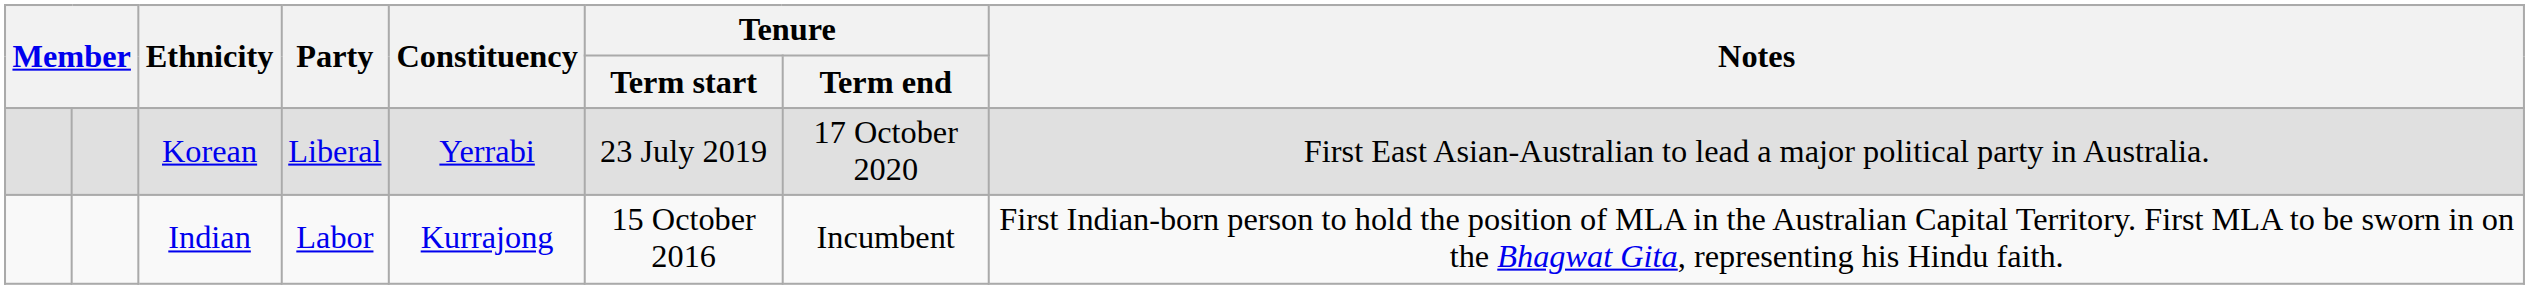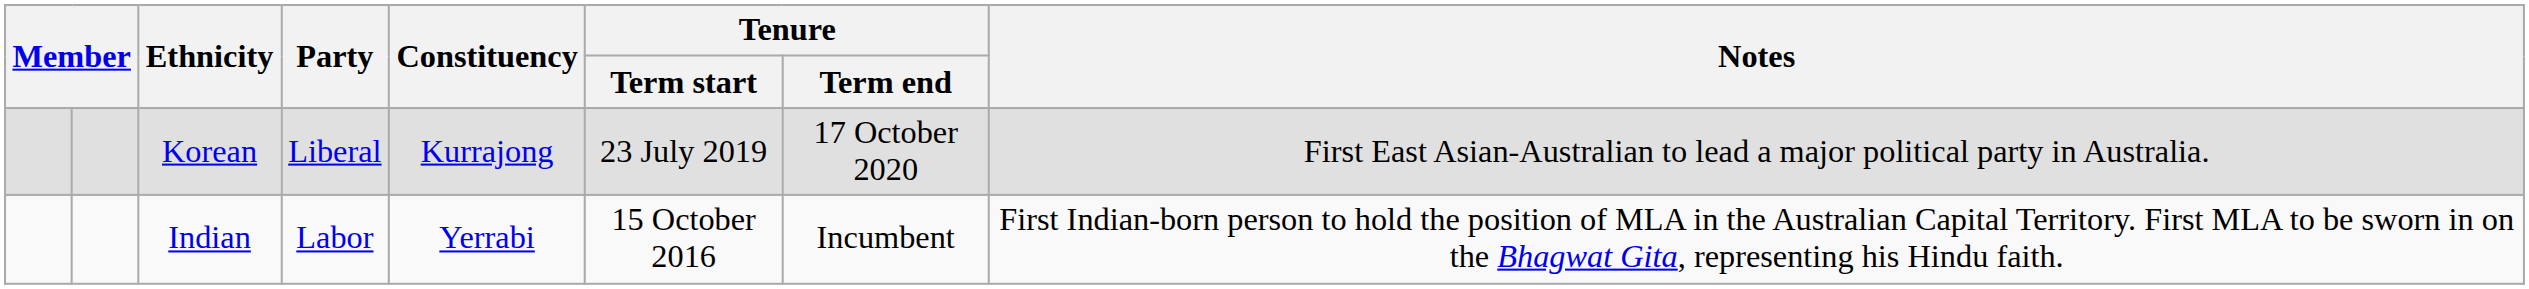 <table class="wikitable sortable plainrowheaders" style="text-align: center;">
 <tr>
 <th colspan="2" rowspan="2" class="unsortable"><a href='#'>Member</a></th>
 <th rowspan="2">Ethnicity</th>
 <th rowspan="2">Party</th>
 <th rowspan="2">Constituency</th>
 <th colspan="2">Tenure</th>
 <th rowspan="2">Notes</th>
 </tr>
 <tr>
 <th>Term start</th>
 <th>Term end</th>
 </tr>
 <tr style="background:#e0e0e0">
 <td></td>
 <td><strong></strong><br></td>
 <td><a href='#'>Korean</a></td>
 <td><a href='#'>Liberal</a></td>
-<td><a href='#'>Yerrabi</a></td>
+<td><a href='#'>Kurrajong</a></td>
 <td>23 July 2019</td>
 <td>17 October 2020</td>
 <td>First East Asian-Australian to lead a major political party in Australia.</td>
 </tr>
 <tr>
 <td></td>
 <td><strong></strong><br></td>
 <td><a href='#'>Indian</a></td>
 <td><a href='#'>Labor</a></td>
-<td><a href='#'>Kurrajong</a></td>
+<td><a href='#'>Yerrabi</a></td>
 <td>15 October 2016</td>
 <td>Incumbent</td>
 <td>First Indian-born person to hold the position of MLA in the Australian Capital Territory. First MLA to be sworn in on the <em><a href='#'>Bhagwat Gita</a></em>, representing his Hindu faith.</td>
 </tr>
 </table>
